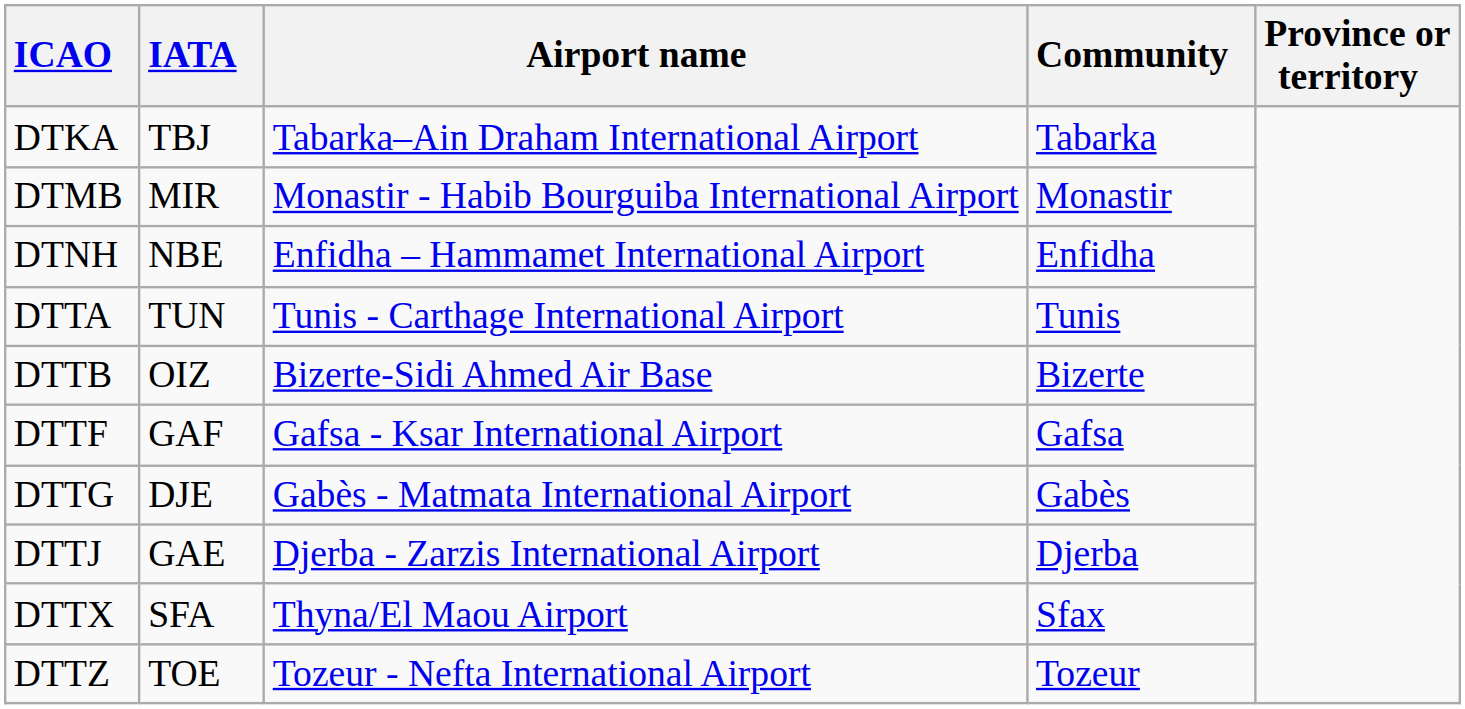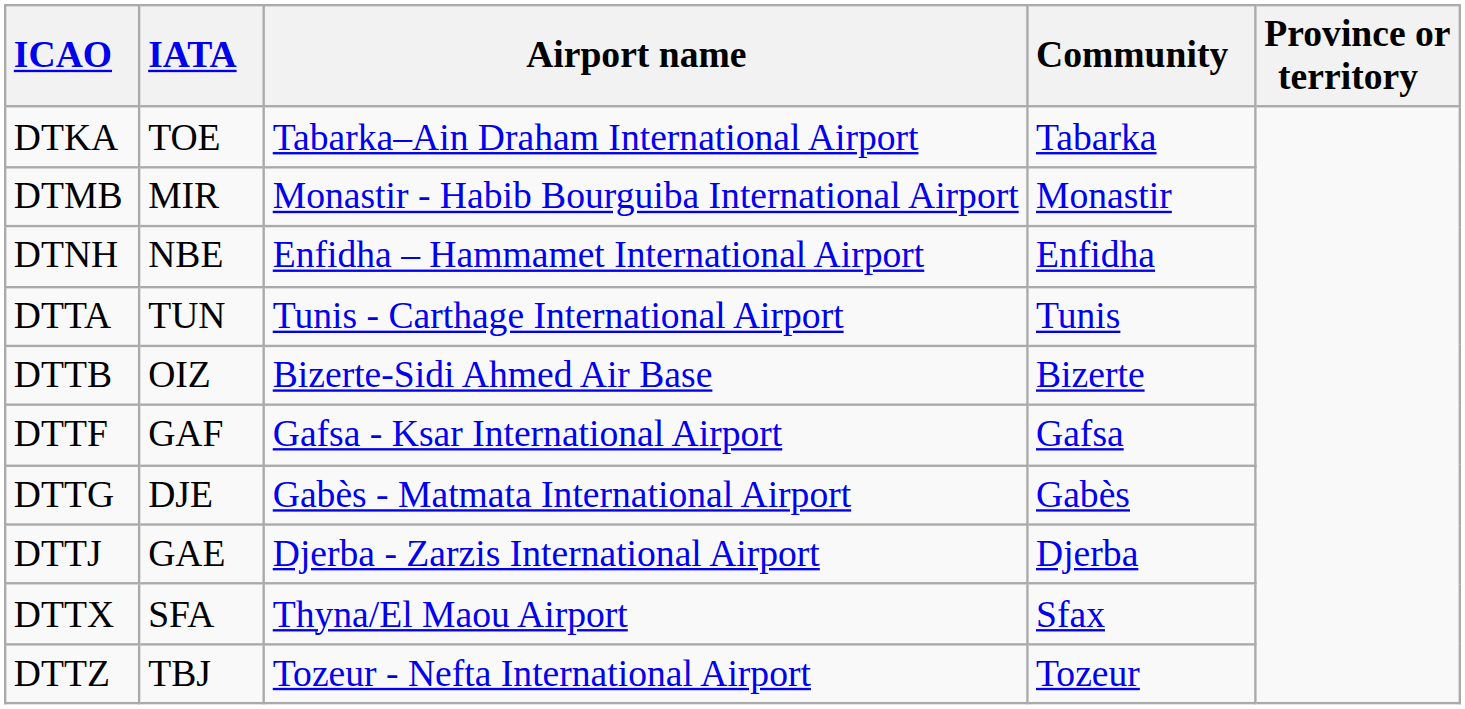 <table class="wikitable" style="width:auto;">
 <tr>
 <th width="*"><a href='#'>ICAO</a>  </th>
 <th width="*"><a href='#'>IATA</a>  </th>
 <th width="*">Airport name  </th>
 <th width="*">Community  </th>
 <th width="*">Province or<br>territory  </th>
 </tr>
 <tr>
 <td>DTKA</td>
-<td>TBJ</td>
+<td>TOE</td>
 <td><a href='#'>Tabarka–Ain Draham International Airport</a></td>
 <td><a href='#'>Tabarka</a></td>
 </tr>
 <tr>
 <td>DTMB</td>
 <td>MIR</td>
 <td><a href='#'>Monastir - Habib Bourguiba International Airport</a></td>
 <td><a href='#'>Monastir</a></td>
 </tr>
 <tr>
 <td>DTNH</td>
 <td>NBE</td>
 <td><a href='#'>Enfidha – Hammamet International Airport</a></td>
 <td><a href='#'>Enfidha</a></td>
 </tr>
 <tr>
 <td>DTTA</td>
 <td>TUN</td>
 <td><a href='#'>Tunis - Carthage International Airport</a></td>
 <td><a href='#'>Tunis</a></td>
 </tr>
 <tr>
 <td>DTTB</td>
 <td>OIZ</td>
 <td><a href='#'>Bizerte-Sidi Ahmed Air Base</a></td>
 <td><a href='#'>Bizerte</a></td>
 </tr>
 <tr>
 <td>DTTF</td>
 <td>GAF</td>
 <td><a href='#'>Gafsa - Ksar International Airport</a></td>
 <td><a href='#'>Gafsa</a></td>
 </tr>
 <tr>
 <td>DTTG</td>
 <td>DJE</td>
 <td><a href='#'>Gabès - Matmata International Airport</a></td>
 <td><a href='#'>Gabès</a></td>
 </tr>
 <tr>
 <td>DTTJ</td>
 <td>GAE</td>
 <td><a href='#'>Djerba - Zarzis International Airport</a></td>
 <td><a href='#'>Djerba</a></td>
 </tr>
 <tr>
 <td>DTTX</td>
 <td>SFA</td>
 <td><a href='#'>Thyna/El Maou Airport</a></td>
 <td><a href='#'>Sfax</a></td>
 </tr>
 <tr>
 <td>DTTZ</td>
-<td>TOE</td>
+<td>TBJ</td>
 <td><a href='#'>Tozeur - Nefta International Airport</a></td>
 <td><a href='#'>Tozeur</a></td>
 </tr>
 </table>
